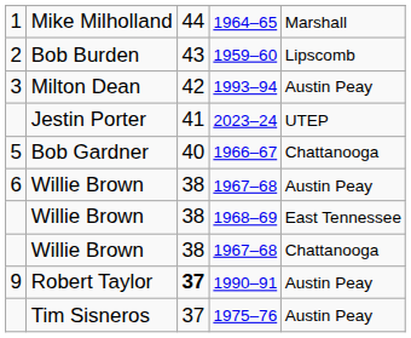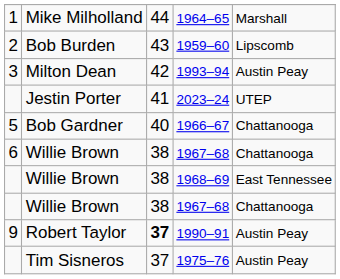 <table class="wikitable">
 <tr>
 </tr>
 <tr>
 <td>1</td>
 <td>Mike Milholland</td>
 <td>44</td>
 <td style="font-size:80%;"><a href='#'>1964–65</a></td>
 <td style="font-size:80%;">Marshall</td>
 </tr>
 <tr>
 <td>2</td>
 <td>Bob Burden</td>
 <td>43</td>
 <td style="font-size:80%;"><a href='#'>1959–60</a></td>
 <td style="font-size:80%;">Lipscomb</td>
 </tr>
 <tr>
 <td>3</td>
 <td>Milton Dean</td>
 <td>42</td>
 <td style="font-size:80%;"><a href='#'>1993–94</a></td>
 <td style="font-size:80%;">Austin Peay</td>
 </tr>
 <tr>
 <td></td>
 <td>Jestin Porter</td>
 <td>41</td>
 <td style="font-size:80%;"><a href='#'>2023–24</a></td>
 <td style="font-size:80%;">UTEP</td>
 </tr>
 <tr>
 <td>5</td>
 <td>Bob Gardner</td>
 <td>40</td>
 <td style="font-size:80%;"><a href='#'>1966–67</a></td>
 <td style="font-size:80%;">Chattanooga</td>
 </tr>
 <tr>
 <td>6</td>
 <td>Willie Brown</td>
 <td>38</td>
 <td style="font-size:80%;"><a href='#'>1967–68</a></td>
-<td style="font-size:80%;">Austin Peay</td>
+<td style="font-size:80%;">Chattanooga</td>
 </tr>
 <tr>
 <td></td>
 <td>Willie Brown</td>
 <td>38</td>
 <td style="font-size:80%;"><a href='#'>1968–69</a></td>
 <td style="font-size:80%;">East Tennessee</td>
 </tr>
 <tr>
 <td></td>
 <td>Willie Brown</td>
 <td>38</td>
 <td style="font-size:80%;"><a href='#'>1967–68</a></td>
 <td style="font-size:80%;">Chattanooga</td>
 </tr>
 <tr>
 <td>9</td>
 <td>Robert Taylor</td>
 <td><strong>37</strong></td>
 <td style="font-size:80%;"><a href='#'>1990–91</a></td>
 <td style="font-size:80%;">Austin Peay</td>
 </tr>
 <tr>
 <td></td>
 <td>Tim Sisneros</td>
 <td>37</td>
 <td style="font-size:80%;"><a href='#'>1975–76</a></td>
 <td style="font-size:80%;">Austin Peay</td>
 </tr>
 </table>
